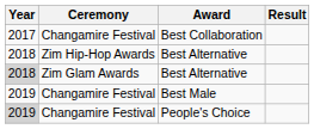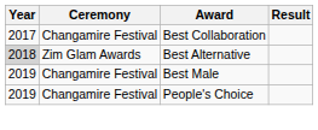 <table class="wikitable">
 <tr>
 <th>Year</th>
 <th>Ceremony</th>
 <th>Award</th>
 <th>Result</th>
 </tr>
 <tr>
 <td>2017</td>
 <td>Changamire Festival</td>
 <td>Best Collaboration</td>
-<td></td>
-</tr>
-<tr>
-<td>2018</td>
-<td>Zim Hip-Hop Awards</td>
-<td>Best Alternative</td>
 <td></td>
 </tr>
 <tr>
 <td style="background: lightgrey;">2018</td>
 <td>Zim Glam Awards</td>
 <td>Best Alternative</td>
 <td></td>
 </tr>
 <tr>
 <td>2019</td>
 <td>Changamire Festival</td>
 <td>Best Male</td>
 <td></td>
 </tr>
 <tr>
-<td style="background: lightgrey;">2019</td>
+<td>2019</td>
 <td>Changamire Festival</td>
 <td>People's Choice</td>
 <td></td>
 </tr>
 </table>
